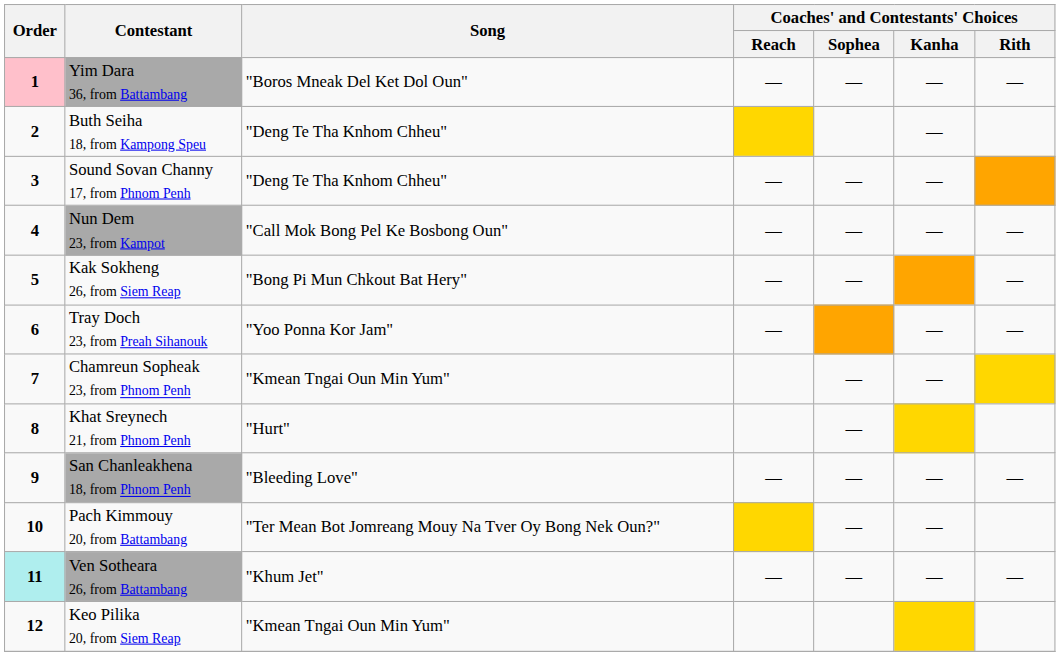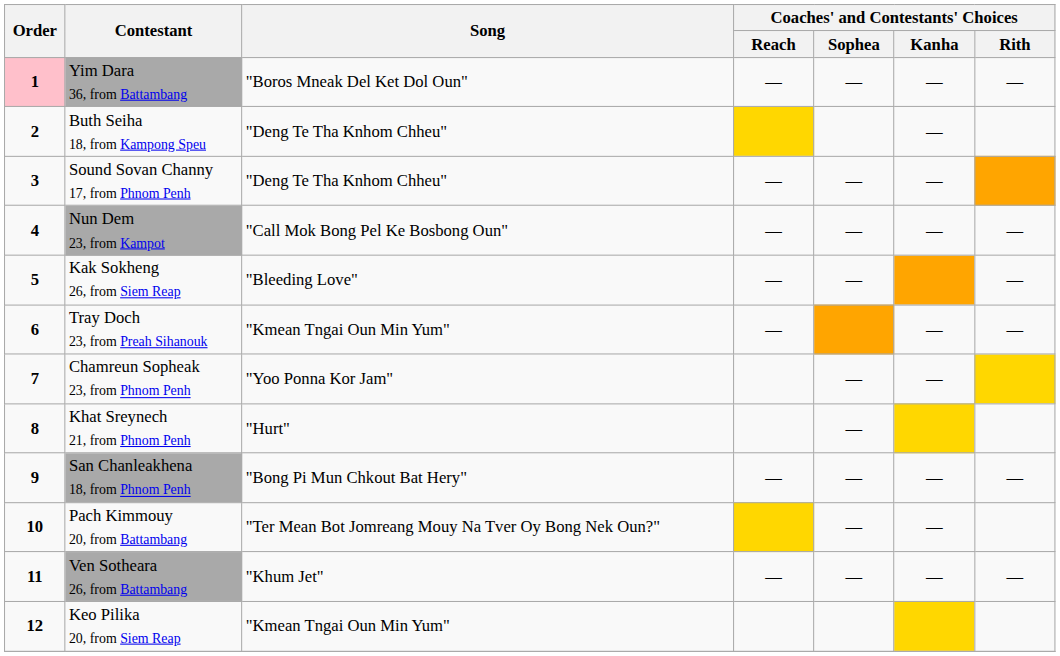 <table class="wikitable" style="width:80%;">
 <tr>
 <th rowspan=2>Order</th>
 <th rowspan=2>Contestant</th>
 <th rowspan=2>Song</th>
 <th colspan=4>Coaches' and Contestants' Choices</th>
 </tr>
 <tr>
 <th width="70">Reach</th>
 <th width="70">Sophea</th>
 <th width="70">Kanha</th>
 <th width="70">Rith</th>
 </tr>
 <tr>
 <td align="center" style="background: pink;"><strong>1</strong></td>
 <td style="background:darkgrey;text-align:left;">Yim Dara<br><sub>36, from <a href='#'>Battambang</a></sub></td>
 <td>"Boros Mneak Del Ket Dol Oun"</td>
 <td align="center">—</td>
 <td align="center">—</td>
 <td align="center">—</td>
 <td align="center">—</td>
 </tr>
 <tr>
 <td align="center"><strong>2</strong></td>
 <td>Buth Seiha<br><sub>18, from <a href='#'>Kampong Speu</a></sub></td>
 <td>"Deng Te Tha Knhom Chheu"</td>
 <td style="background:gold;text-align:center;"></td>
 <td style=";text-align:center;"></td>
 <td align="center">—</td>
 <td style=";text-align:center;"></td>
 </tr>
 <tr>
 <td align="center"><strong>3</strong></td>
 <td>Sound Sovan Channy<br><sub>17, from <a href='#'>Phnom Penh</a></sub></td>
 <td>"Deng Te Tha Knhom Chheu"</td>
 <td align="center">—</td>
 <td align="center">—</td>
 <td align="center">—</td>
 <td style=";background:orange;text-align:center;"></td>
 </tr>
 <tr>
 <td align="center"><strong>4</strong></td>
 <td style="background:darkgrey;text-align:left;">Nun Dem<br><sub>23, from <a href='#'>Kampot</a></sub></td>
 <td>"Call Mok Bong Pel Ke Bosbong Oun"</td>
 <td align="center">—</td>
 <td align="center">—</td>
 <td align="center">—</td>
 <td align="center">—</td>
 </tr>
 <tr>
 <td align="center"><strong>5</strong></td>
 <td>Kak Sokheng<br><sub>26, from <a href='#'>Siem Reap</a></sub></td>
-<td>"Bong Pi Mun Chkout Bat Hery"</td>
+<td>"Bleeding Love"</td>
 <td align="center">—</td>
 <td align="center">—</td>
 <td style=";background:orange;text-align:center;"></td>
 <td align="center">—</td>
 </tr>
 <tr>
 <td align="center"><strong>6</strong></td>
 <td>Tray Doch<br><sub>23, from <a href='#'>Preah Sihanouk</a></sub></td>
-<td>"Yoo Ponna Kor Jam"</td>
+<td>"Kmean Tngai Oun Min Yum"</td>
 <td align="center">—</td>
 <td style=";background:orange;text-align:center;"></td>
 <td align="center">—</td>
 <td align="center">—</td>
 </tr>
 <tr>
 <td align="center"><strong>7</strong></td>
 <td>Chamreun Sopheak<br><sub>23, from <a href='#'>Phnom Penh</a></sub></td>
-<td>"Kmean Tngai Oun Min Yum"</td>
+<td>"Yoo Ponna Kor Jam"</td>
 <td style=";text-align:center;"></td>
 <td align="center">—</td>
 <td align="center">—</td>
 <td style="background:gold;text-align:center;"></td>
 </tr>
 <tr>
 <td align="center"><strong>8</strong></td>
 <td>Khat Sreynech<br><sub>21, from <a href='#'>Phnom Penh</a></sub></td>
 <td>"Hurt"</td>
 <td style=";text-align:center;"></td>
 <td align="center">—</td>
 <td style="background:gold;text-align:center;"></td>
 <td style=";text-align:center;"></td>
 </tr>
 <tr>
 <td align="center"><strong>9</strong></td>
 <td style="background:darkgrey;text-align:left;">San Chanleakhena<br><sub>18, from <a href='#'>Phnom Penh</a></sub></td>
-<td>"Bleeding Love"</td>
+<td>"Bong Pi Mun Chkout Bat Hery"</td>
 <td align="center">—</td>
 <td align="center">—</td>
 <td align="center">—</td>
 <td align="center">—</td>
 </tr>
 <tr>
 <td align="center"><strong>10</strong></td>
 <td>Pach Kimmouy<br><sub>20, from <a href='#'>Battambang</a></sub></td>
 <td>"Ter Mean Bot Jomreang Mouy Na Tver Oy Bong Nek Oun?"</td>
 <td style="background:gold;text-align:center;"></td>
 <td align="center">—</td>
 <td align="center">—</td>
 <td style=";text-align:center;"></td>
 </tr>
 <tr>
-<td align="center" style="background: paleturquoise;"><strong>11</strong></td>
+<td align="center"><strong>11</strong></td>
 <td style="background:darkgrey;text-align:left;">Ven Sotheara<br><sub>26, from <a href='#'>Battambang</a></sub></td>
 <td>"Khum Jet"</td>
 <td align="center">—</td>
 <td align="center">—</td>
 <td align="center">—</td>
 <td align="center">—</td>
 </tr>
 <tr>
 <td align="center"><strong>12</strong></td>
 <td>Keo Pilika<br><sub>20, from <a href='#'>Siem Reap</a></sub></td>
 <td>"Kmean Tngai Oun Min Yum"</td>
 <td style=";text-align:center;"></td>
 <td style=";text-align:center;"></td>
 <td style="background:gold;text-align:center;"></td>
 <td style=";text-align:center;"></td>
 </tr>
 <tr>
 </tr>
 </table>
